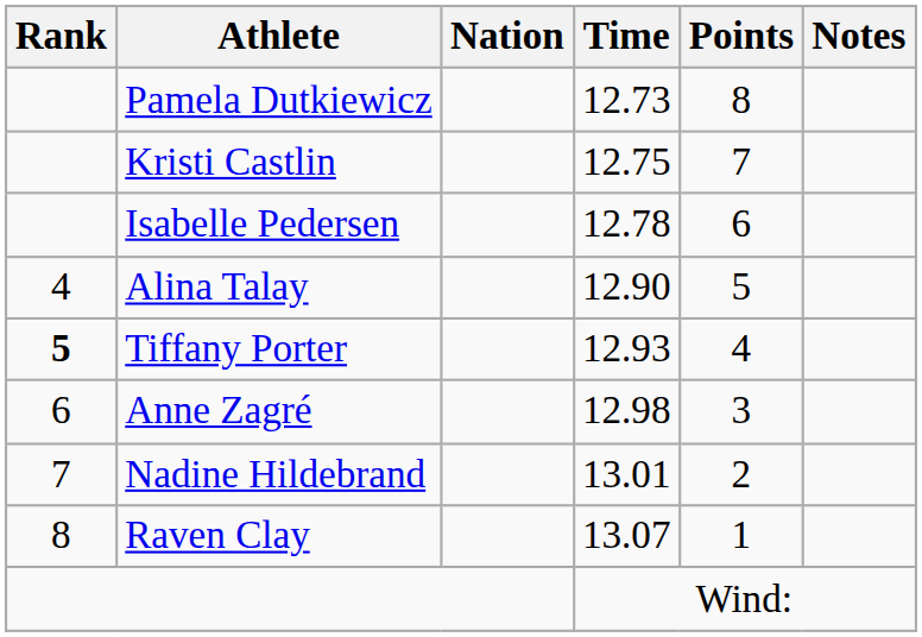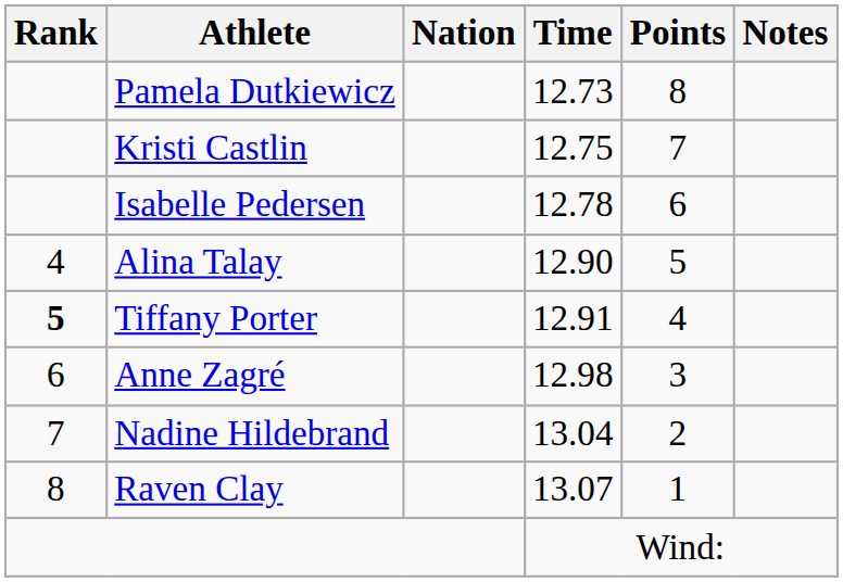 <table class="wikitable sortable" style="text-align:center;">
 <tr>
 <th scope="col" style="width: 10px;">Rank</th>
 <th scope="col">Athlete</th>
 <th scope="col">Nation</th>
 <th scope="col">Time</th>
 <th scope="col">Points</th>
 <th scope="col">Notes</th>
 </tr>
 <tr>
 <td></td>
 <td align=left><a href='#'>Pamela Dutkiewicz</a></td>
 <td align=left></td>
 <td>12.73</td>
 <td>8</td>
 <td></td>
 </tr>
 <tr>
 <td></td>
 <td align=left><a href='#'>Kristi Castlin</a></td>
 <td align=left></td>
 <td>12.75 </td>
 <td>7</td>
 <td></td>
 </tr>
 <tr>
 <td></td>
 <td align=left><a href='#'>Isabelle Pedersen</a></td>
 <td align=left></td>
 <td>12.78 </td>
 <td>6</td>
 <td></td>
 </tr>
 <tr>
 <td>4</td>
 <td align=left><a href='#'>Alina Talay</a></td>
 <td align=left></td>
 <td>12.90</td>
 <td>5</td>
 <td></td>
 </tr>
 <tr>
 <td><strong>5</strong></td>
 <td align=left><a href='#'>Tiffany Porter</a></td>
 <td align=left></td>
-<td>12.93</td>
+<td>12.91</td>
 <td>4</td>
 <td></td>
 </tr>
 <tr>
 <td>6</td>
 <td align=left><a href='#'>Anne Zagré</a></td>
 <td align=left></td>
 <td>12.98</td>
 <td>3</td>
 <td></td>
 </tr>
 <tr>
 <td>7</td>
 <td align=left><a href='#'>Nadine Hildebrand</a></td>
 <td align=left></td>
-<td>13.01</td>
+<td>13.04</td>
 <td>2</td>
 <td></td>
 </tr>
 <tr>
 <td>8</td>
 <td align=left><a href='#'>Raven Clay</a></td>
 <td align=left></td>
 <td>13.07</td>
 <td>1</td>
 <td></td>
 </tr>
 <tr class="sortbottom">
 <td colspan="3"></td>
 <td colspan="3">Wind: </td>
 </tr>
 </table>
